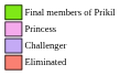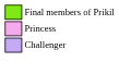 <table class="toccolours" style="font-size: 75%; white-space: nowrap;">
 <tr>
 <td style="background:#7FE817; border: 1px solid black;">      </td>
 <td>Final members of Prikil</td>
 </tr>
 <tr>
 <td style="background:#F5AAEC; border: 1px solid black;">      </td>
 <td>Princess</td>
 </tr>
 <tr>
 <td style="background:#c4aaf5; border: 1px solid black;">      </td>
 <td>Challenger</td>
 </tr>
 <tr>
-<td style="background:salmon; border: 1px solid black;">      </td>
-<td>Eliminated</td>
-</tr>
-<tr>
 </tr>
 </table>
